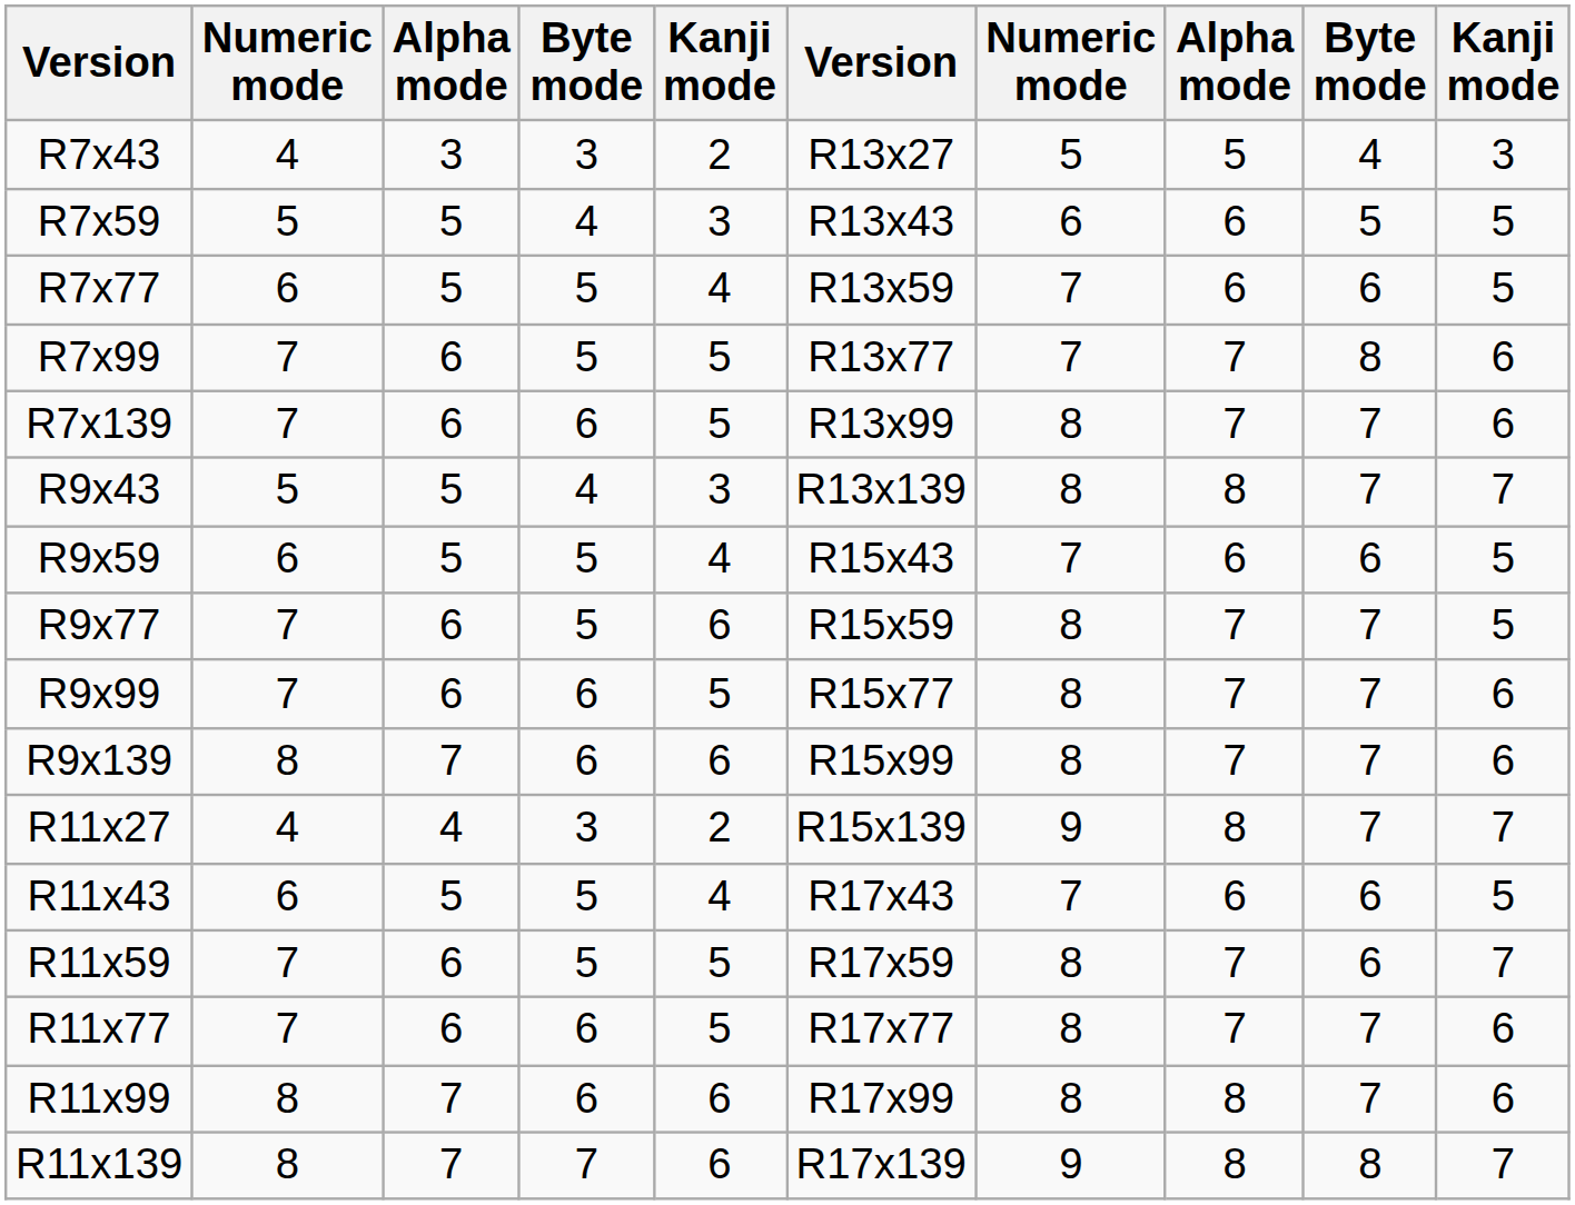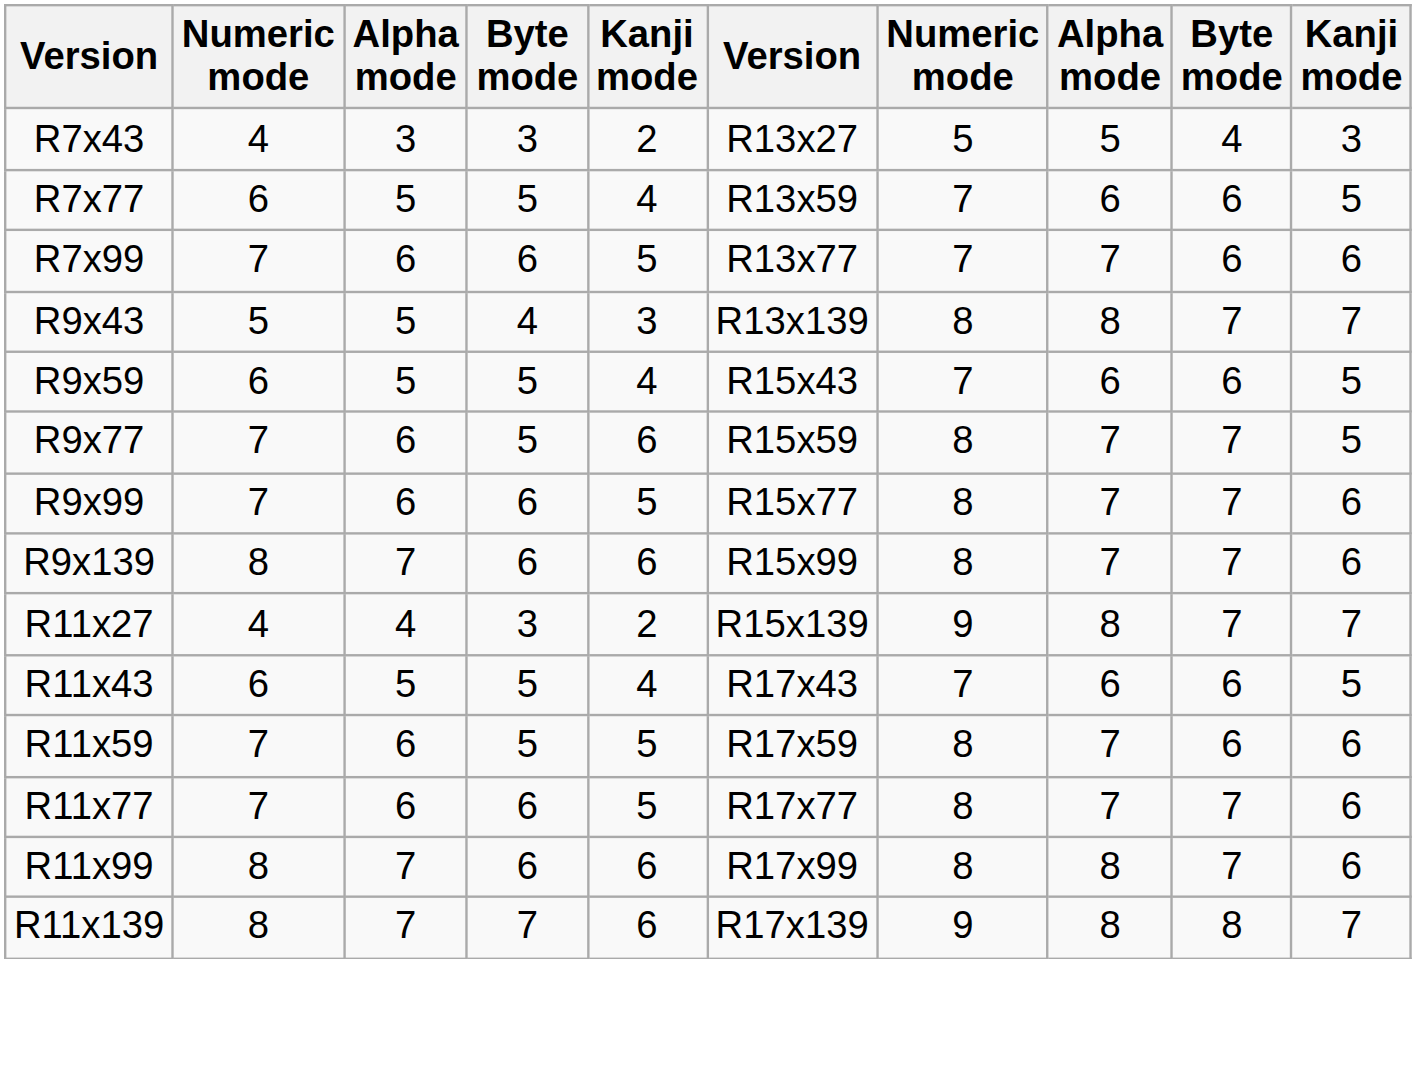 <table class="wikitable" border="1" style="text-align:center">
 <tr>
 <th>Version</th>
 <th>Numeric <br>mode</th>
 <th>Alpha <br>mode</th>
 <th>Byte <br>mode</th>
 <th>Kanji <br>mode</th>
 <th>Version</th>
 <th>Numeric <br>mode</th>
 <th>Alpha <br>mode</th>
 <th>Byte <br>mode</th>
 <th>Kanji <br>mode</th>
 </tr>
 <tr>
 <td>R7x43</td>
 <td>4</td>
 <td>3</td>
 <td>3</td>
 <td>2</td>
 <td>R13x27</td>
 <td>5</td>
 <td>5</td>
 <td>4</td>
 <td>3</td>
 </tr>
 <tr>
-<td>R7x59</td>
-<td>5</td>
-<td>5</td>
-<td>4</td>
-<td>3</td>
-<td>R13x43</td>
-<td>6</td>
-<td>6</td>
-<td>5</td>
-<td>5</td>
-</tr>
-<tr>
 <td>R7x77</td>
 <td>6</td>
 <td>5</td>
 <td>5</td>
 <td>4</td>
 <td>R13x59</td>
 <td>7</td>
 <td>6</td>
 <td>6</td>
 <td>5</td>
 </tr>
 <tr>
 <td>R7x99</td>
 <td>7</td>
 <td>6</td>
-<td>5</td>
+<td>6</td>
 <td>5</td>
 <td>R13x77</td>
 <td>7</td>
 <td>7</td>
-<td>8</td>
 <td>6</td>
-</tr>
-<tr>
-<td>R7x139</td>
-<td>7</td>
-<td>6</td>
-<td>6</td>
-<td>5</td>
-<td>R13x99</td>
-<td>8</td>
-<td>7</td>
-<td>7</td>
 <td>6</td>
 </tr>
 <tr>
 <td>R9x43</td>
 <td>5</td>
 <td>5</td>
 <td>4</td>
 <td>3</td>
 <td>R13x139</td>
 <td>8</td>
 <td>8</td>
 <td>7</td>
 <td>7</td>
 </tr>
 <tr>
 <td>R9x59</td>
 <td>6</td>
 <td>5</td>
 <td>5</td>
 <td>4</td>
 <td>R15x43</td>
 <td>7</td>
 <td>6</td>
 <td>6</td>
 <td>5</td>
 </tr>
 <tr>
 <td>R9x77</td>
 <td>7</td>
 <td>6</td>
 <td>5</td>
 <td>6</td>
 <td>R15x59</td>
 <td>8</td>
 <td>7</td>
 <td>7</td>
 <td>5</td>
 </tr>
 <tr>
 <td>R9x99</td>
 <td>7</td>
 <td>6</td>
 <td>6</td>
 <td>5</td>
 <td>R15x77</td>
 <td>8</td>
 <td>7</td>
 <td>7</td>
 <td>6</td>
 </tr>
 <tr>
 <td>R9x139</td>
 <td>8</td>
 <td>7</td>
 <td>6</td>
 <td>6</td>
 <td>R15x99</td>
 <td>8</td>
 <td>7</td>
 <td>7</td>
 <td>6</td>
 </tr>
 <tr>
 <td>R11x27</td>
 <td>4</td>
 <td>4</td>
 <td>3</td>
 <td>2</td>
 <td>R15x139</td>
 <td>9</td>
 <td>8</td>
 <td>7</td>
 <td>7</td>
 </tr>
 <tr>
 <td>R11x43</td>
 <td>6</td>
 <td>5</td>
 <td>5</td>
 <td>4</td>
 <td>R17x43</td>
 <td>7</td>
 <td>6</td>
 <td>6</td>
 <td>5</td>
 </tr>
 <tr>
 <td>R11x59</td>
 <td>7</td>
 <td>6</td>
 <td>5</td>
 <td>5</td>
 <td>R17x59</td>
 <td>8</td>
 <td>7</td>
 <td>6</td>
-<td>7</td>
+<td>6</td>
 </tr>
 <tr>
 <td>R11x77</td>
 <td>7</td>
 <td>6</td>
 <td>6</td>
 <td>5</td>
 <td>R17x77</td>
 <td>8</td>
 <td>7</td>
 <td>7</td>
 <td>6</td>
 </tr>
 <tr>
 <td>R11x99</td>
 <td>8</td>
 <td>7</td>
 <td>6</td>
 <td>6</td>
 <td>R17x99</td>
 <td>8</td>
 <td>8</td>
 <td>7</td>
 <td>6</td>
 </tr>
 <tr>
 <td>R11x139</td>
 <td>8</td>
 <td>7</td>
 <td>7</td>
 <td>6</td>
 <td>R17x139</td>
 <td>9</td>
 <td>8</td>
 <td>8</td>
 <td>7</td>
 </tr>
 </table>
